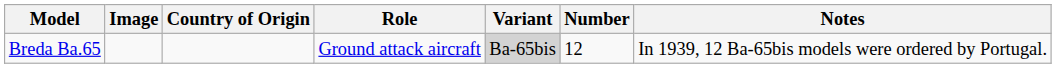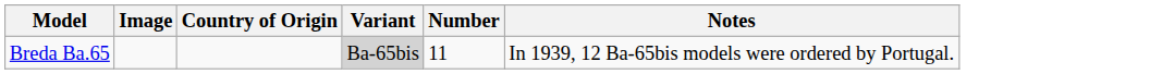 <table class="wikitable sortable">
 <tr>
 <th>Model</th>
 <th>Image</th>
 <th>Country of Origin</th>
-<th>Role</th>
 <th>Variant</th>
 <th>Number</th>
 <th>Notes</th>
 </tr>
 <tr>
 <td><a href='#'>Breda Ba.65</a></td>
 <td></td>
 <td></td>
-<td><a href='#'>Ground attack aircraft</a></td>
 <td style="background: lightgrey;">Ba-65bis</td>
-<td>12</td>
+<td>11</td>
 <td>In 1939, 12 Ba-65bis models were ordered by Portugal.</td>
 </tr>
 </table>
